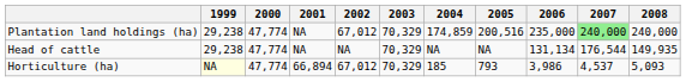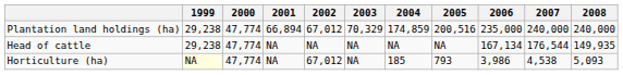 <table class = "wikitable">
 <tr>
 <th></th>
 <th>1999</th>
 <th>2000</th>
 <th>2001</th>
 <th>2002</th>
 <th>2003</th>
 <th>2004</th>
 <th>2005</th>
 <th>2006</th>
 <th>2007</th>
 <th>2008</th>
 </tr>
 <tr>
 <td>Plantation land holdings (ha)</td>
 <td>29,238</td>
 <td>47,774</td>
-<td>NA</td>
+<td>66,894</td>
 <td>67,012</td>
 <td>70,329</td>
 <td>174,859</td>
 <td>200,516</td>
 <td>235,000</td>
-<td style="background: lightgreen;">240,000</td>
+<td>240,000</td>
 <td>240,000</td>
 </tr>
 <tr>
 <td>Head of cattle</td>
 <td>29,238</td>
 <td>47,774</td>
 <td>NA</td>
 <td>NA</td>
-<td>70,329</td>
 <td>NA</td>
 <td>NA</td>
-<td>131,134</td>
+<td>NA</td>
+<td>167,134</td>
 <td>176,544</td>
 <td>149,935</td>
 </tr>
 <tr>
 <td>Horticulture (ha)</td>
 <td style="background: lightyellow;">NA</td>
 <td>47,774</td>
-<td>66,894</td>
+<td>NA</td>
 <td>67,012</td>
-<td>70,329</td>
+<td>NA</td>
 <td>185</td>
 <td>793</td>
 <td>3,986</td>
-<td>4,537</td>
+<td>4,538</td>
 <td>5,093</td>
 </tr>
 </table>
